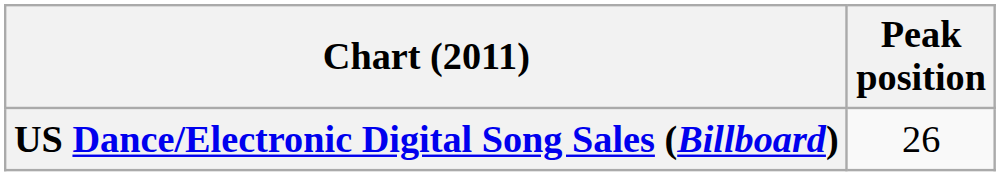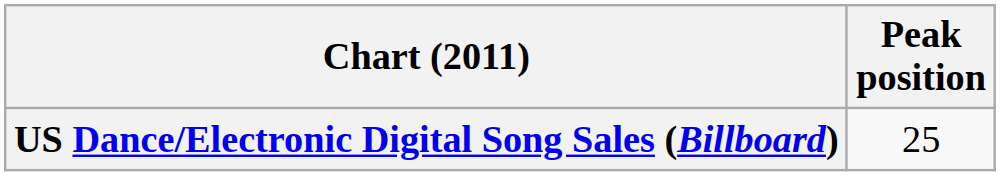 <table class="wikitable plainrowheaders" style="text-align:center">
 <tr>
 <th scope="col">Chart (2011)</th>
 <th scope="col">Peak<br> position</th>
 </tr>
 <tr>
 <th scope="row">US <a href='#'>Dance/Electronic Digital Song Sales</a> (<a href='#'><em>Billboard</em></a>)</th>
-<td>26</td>
+<td>25</td>
 </tr>
 </table>
